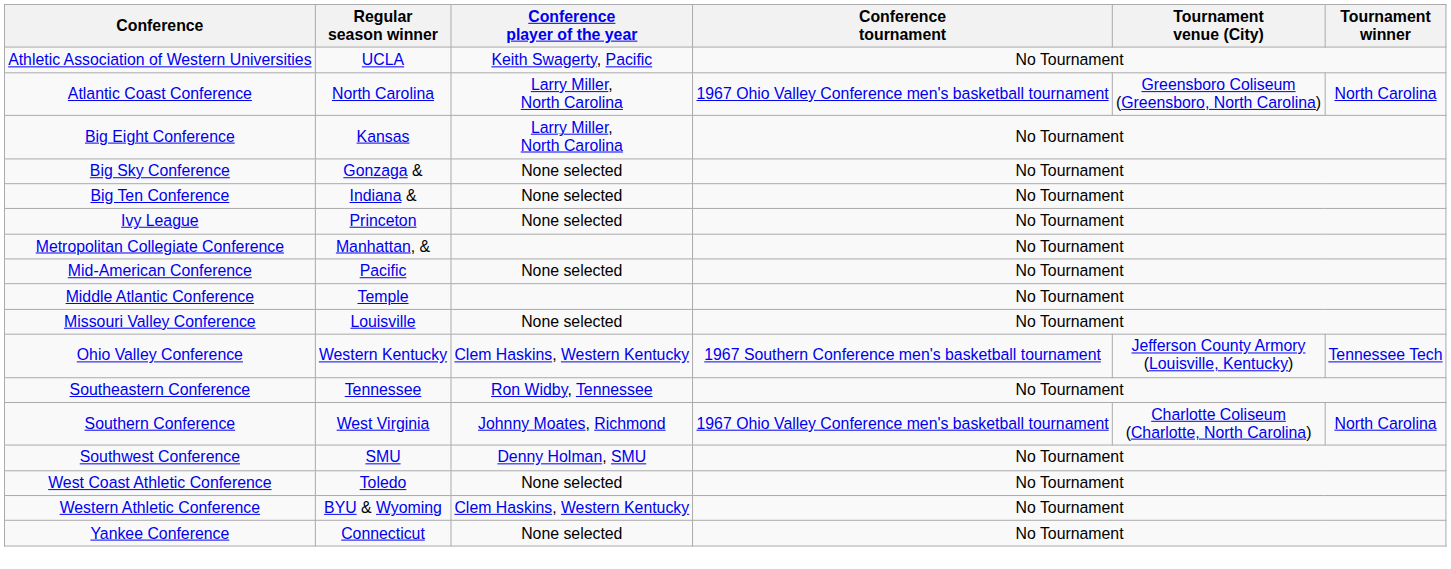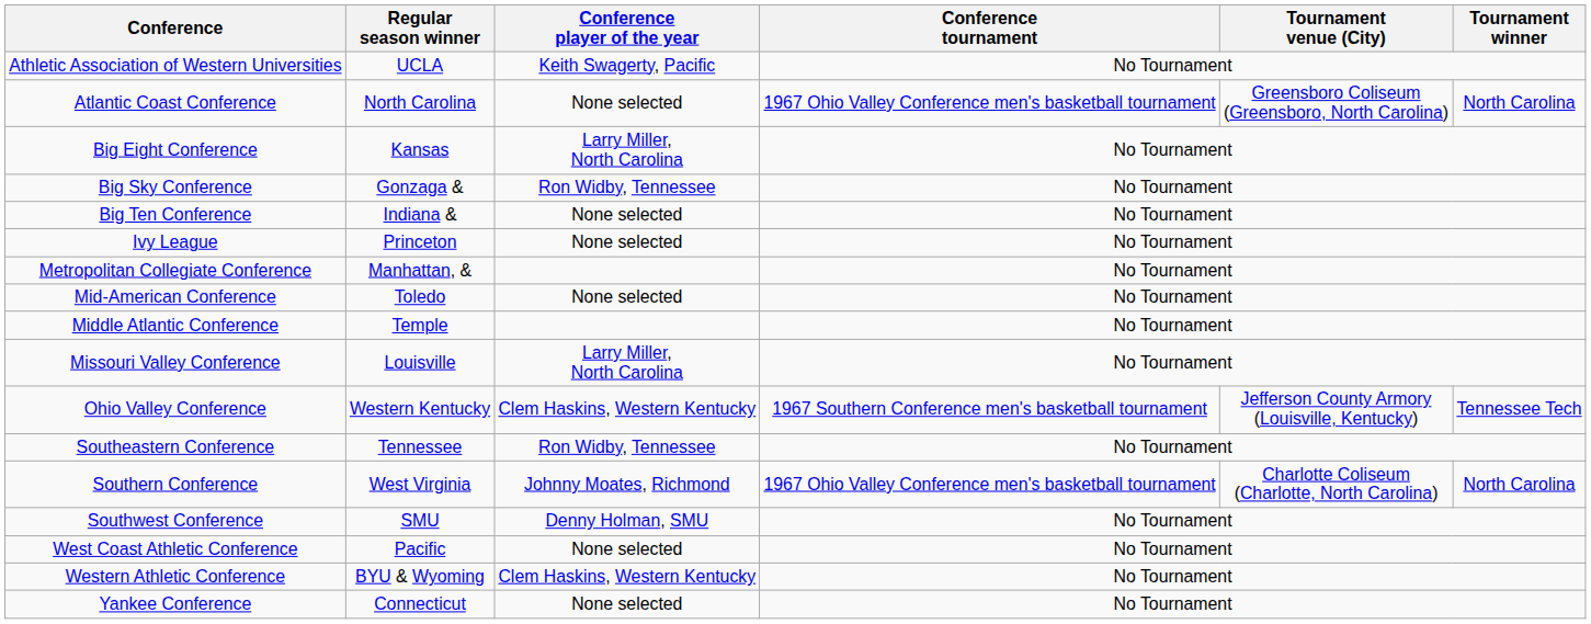 <table class="wikitable" style="text-align:center;">
 <tr>
 <th>Conference</th>
 <th>Regular <br> season winner</th>
 <th><a href='#'>Conference <br> player of the year</a></th>
 <th>Conference <br> tournament</th>
 <th>Tournament <br> venue (City)</th>
 <th>Tournament <br> winner</th>
 </tr>
 <tr>
 <td><a href='#'>Athletic Association of Western Universities</a></td>
 <td><a href='#'>UCLA</a></td>
 <td><a href='#'>Keith Swagerty</a>, <a href='#'>Pacific</a></td>
 <td colspan=3>No Tournament</td>
 </tr>
 <tr>
 <td><a href='#'>Atlantic Coast Conference</a></td>
 <td><a href='#'>North Carolina</a></td>
-<td><a href='#'>Larry Miller</a>,<br><a href='#'>North Carolina</a></td>
+<td>None selected</td>
 <td><a href='#'>1967 Ohio Valley Conference men's basketball tournament</a></td>
 <td><a href='#'>Greensboro Coliseum</a><br>(<a href='#'>Greensboro, North Carolina</a>)</td>
 <td><a href='#'>North Carolina</a></td>
 </tr>
 <tr>
 <td><a href='#'>Big Eight Conference</a></td>
 <td><a href='#'>Kansas</a></td>
 <td><a href='#'>Larry Miller</a>,<br><a href='#'>North Carolina</a></td>
 <td colspan=3>No Tournament</td>
 </tr>
 <tr>
 <td><a href='#'>Big Sky Conference</a></td>
 <td><a href='#'>Gonzaga</a> & </td>
-<td>None selected</td>
+<td><a href='#'>Ron Widby</a>, <a href='#'>Tennessee</a></td>
 <td colspan=3>No Tournament</td>
 </tr>
 <tr>
 <td><a href='#'>Big Ten Conference</a></td>
 <td><a href='#'>Indiana</a> & </td>
 <td>None selected</td>
 <td colspan=3>No Tournament</td>
 </tr>
 <tr>
 <td><a href='#'>Ivy League</a></td>
 <td><a href='#'>Princeton</a></td>
 <td>None selected</td>
 <td colspan=3>No Tournament</td>
 </tr>
 <tr>
 <td><a href='#'>Metropolitan Collegiate Conference</a></td>
 <td><a href='#'>Manhattan</a>,  & </td>
 <td></td>
 <td colspan=3>No Tournament</td>
 </tr>
 <tr>
 <td><a href='#'>Mid-American Conference</a></td>
-<td><a href='#'>Pacific</a></td>
+<td><a href='#'>Toledo</a></td>
 <td>None selected</td>
 <td colspan=3>No Tournament</td>
 </tr>
 <tr>
 <td><a href='#'>Middle Atlantic Conference</a></td>
 <td><a href='#'>Temple</a></td>
 <td></td>
 <td colspan=3>No Tournament</td>
 </tr>
 <tr>
 <td><a href='#'>Missouri Valley Conference</a></td>
 <td><a href='#'>Louisville</a></td>
-<td>None selected</td>
+<td><a href='#'>Larry Miller</a>,<br><a href='#'>North Carolina</a></td>
 <td colspan=3>No Tournament</td>
 </tr>
 <tr>
 <td><a href='#'>Ohio Valley Conference</a></td>
 <td><a href='#'>Western Kentucky</a></td>
 <td><a href='#'>Clem Haskins</a>, <a href='#'>Western Kentucky</a></td>
 <td><a href='#'>1967 Southern Conference men's basketball tournament</a></td>
 <td><a href='#'>Jefferson County Armory</a><br>(<a href='#'>Louisville, Kentucky</a>)</td>
 <td><a href='#'>Tennessee Tech</a></td>
 </tr>
 <tr>
 <td><a href='#'>Southeastern Conference</a></td>
 <td><a href='#'>Tennessee</a></td>
 <td><a href='#'>Ron Widby</a>, <a href='#'>Tennessee</a></td>
 <td colspan=3>No Tournament</td>
 </tr>
 <tr>
 <td><a href='#'>Southern Conference</a></td>
 <td><a href='#'>West Virginia</a></td>
 <td><a href='#'>Johnny Moates</a>, <a href='#'>Richmond</a></td>
 <td><a href='#'>1967 Ohio Valley Conference men's basketball tournament</a></td>
 <td><a href='#'>Charlotte Coliseum</a><br>(<a href='#'>Charlotte, North Carolina</a>)</td>
 <td><a href='#'>North Carolina</a></td>
 </tr>
 <tr>
 <td><a href='#'>Southwest Conference</a></td>
 <td><a href='#'>SMU</a></td>
 <td><a href='#'>Denny Holman</a>, <a href='#'>SMU</a></td>
 <td colspan=3>No Tournament</td>
 </tr>
 <tr>
 <td><a href='#'>West Coast Athletic Conference</a></td>
-<td><a href='#'>Toledo</a></td>
+<td><a href='#'>Pacific</a></td>
 <td>None selected</td>
 <td colspan=3>No Tournament</td>
 </tr>
 <tr>
 <td><a href='#'>Western Athletic Conference</a></td>
 <td><a href='#'>BYU</a> & <a href='#'>Wyoming</a></td>
 <td><a href='#'>Clem Haskins</a>, <a href='#'>Western Kentucky</a></td>
 <td colspan=3>No Tournament</td>
 </tr>
 <tr>
 <td><a href='#'>Yankee Conference</a></td>
 <td><a href='#'>Connecticut</a></td>
 <td>None selected</td>
 <td colspan=3>No Tournament</td>
 </tr>
 </table>
